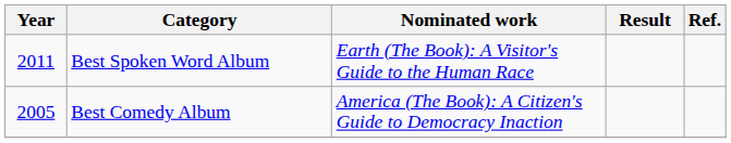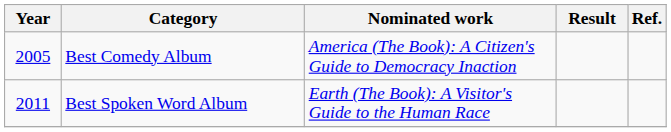 <table class=wikitable>
 <tr>
 <th scope="col" style="width:4em;">Year</th>
 <th scope="col" style="width:28em;">Category</th>
 <th scope="col" style="width:28em;">Nominated work</th>
 <th scope="col" style="width:5em;">Result</th>
 <th>Ref.</th>
 </tr>
 <tr>
+<td style="text-align:center;"><a href='#'>2005</a></td>
+<td><a href='#'>Best Comedy Album</a></td>
+<td><em><a href='#'>America (The Book): A Citizen's Guide to Democracy Inaction</a></em></td>
+<td></td>
+<td></td>
+</tr>
+<tr>
 <td style="text-align:center;"><a href='#'>2011</a></td>
 <td><a href='#'>Best Spoken Word Album</a></td>
 <td><em><a href='#'>Earth (The Book): A Visitor's Guide to the Human Race</a></em></td>
 <td></td>
 <td></td>
 </tr>
 <tr>
-<td style="text-align:center;"><a href='#'>2005</a></td>
-<td><a href='#'>Best Comedy Album</a></td>
-<td><em><a href='#'>America (The Book): A Citizen's Guide to Democracy Inaction</a></em></td>
-<td></td>
-<td></td>
-</tr>
-<tr>
 </tr>
 </table>
